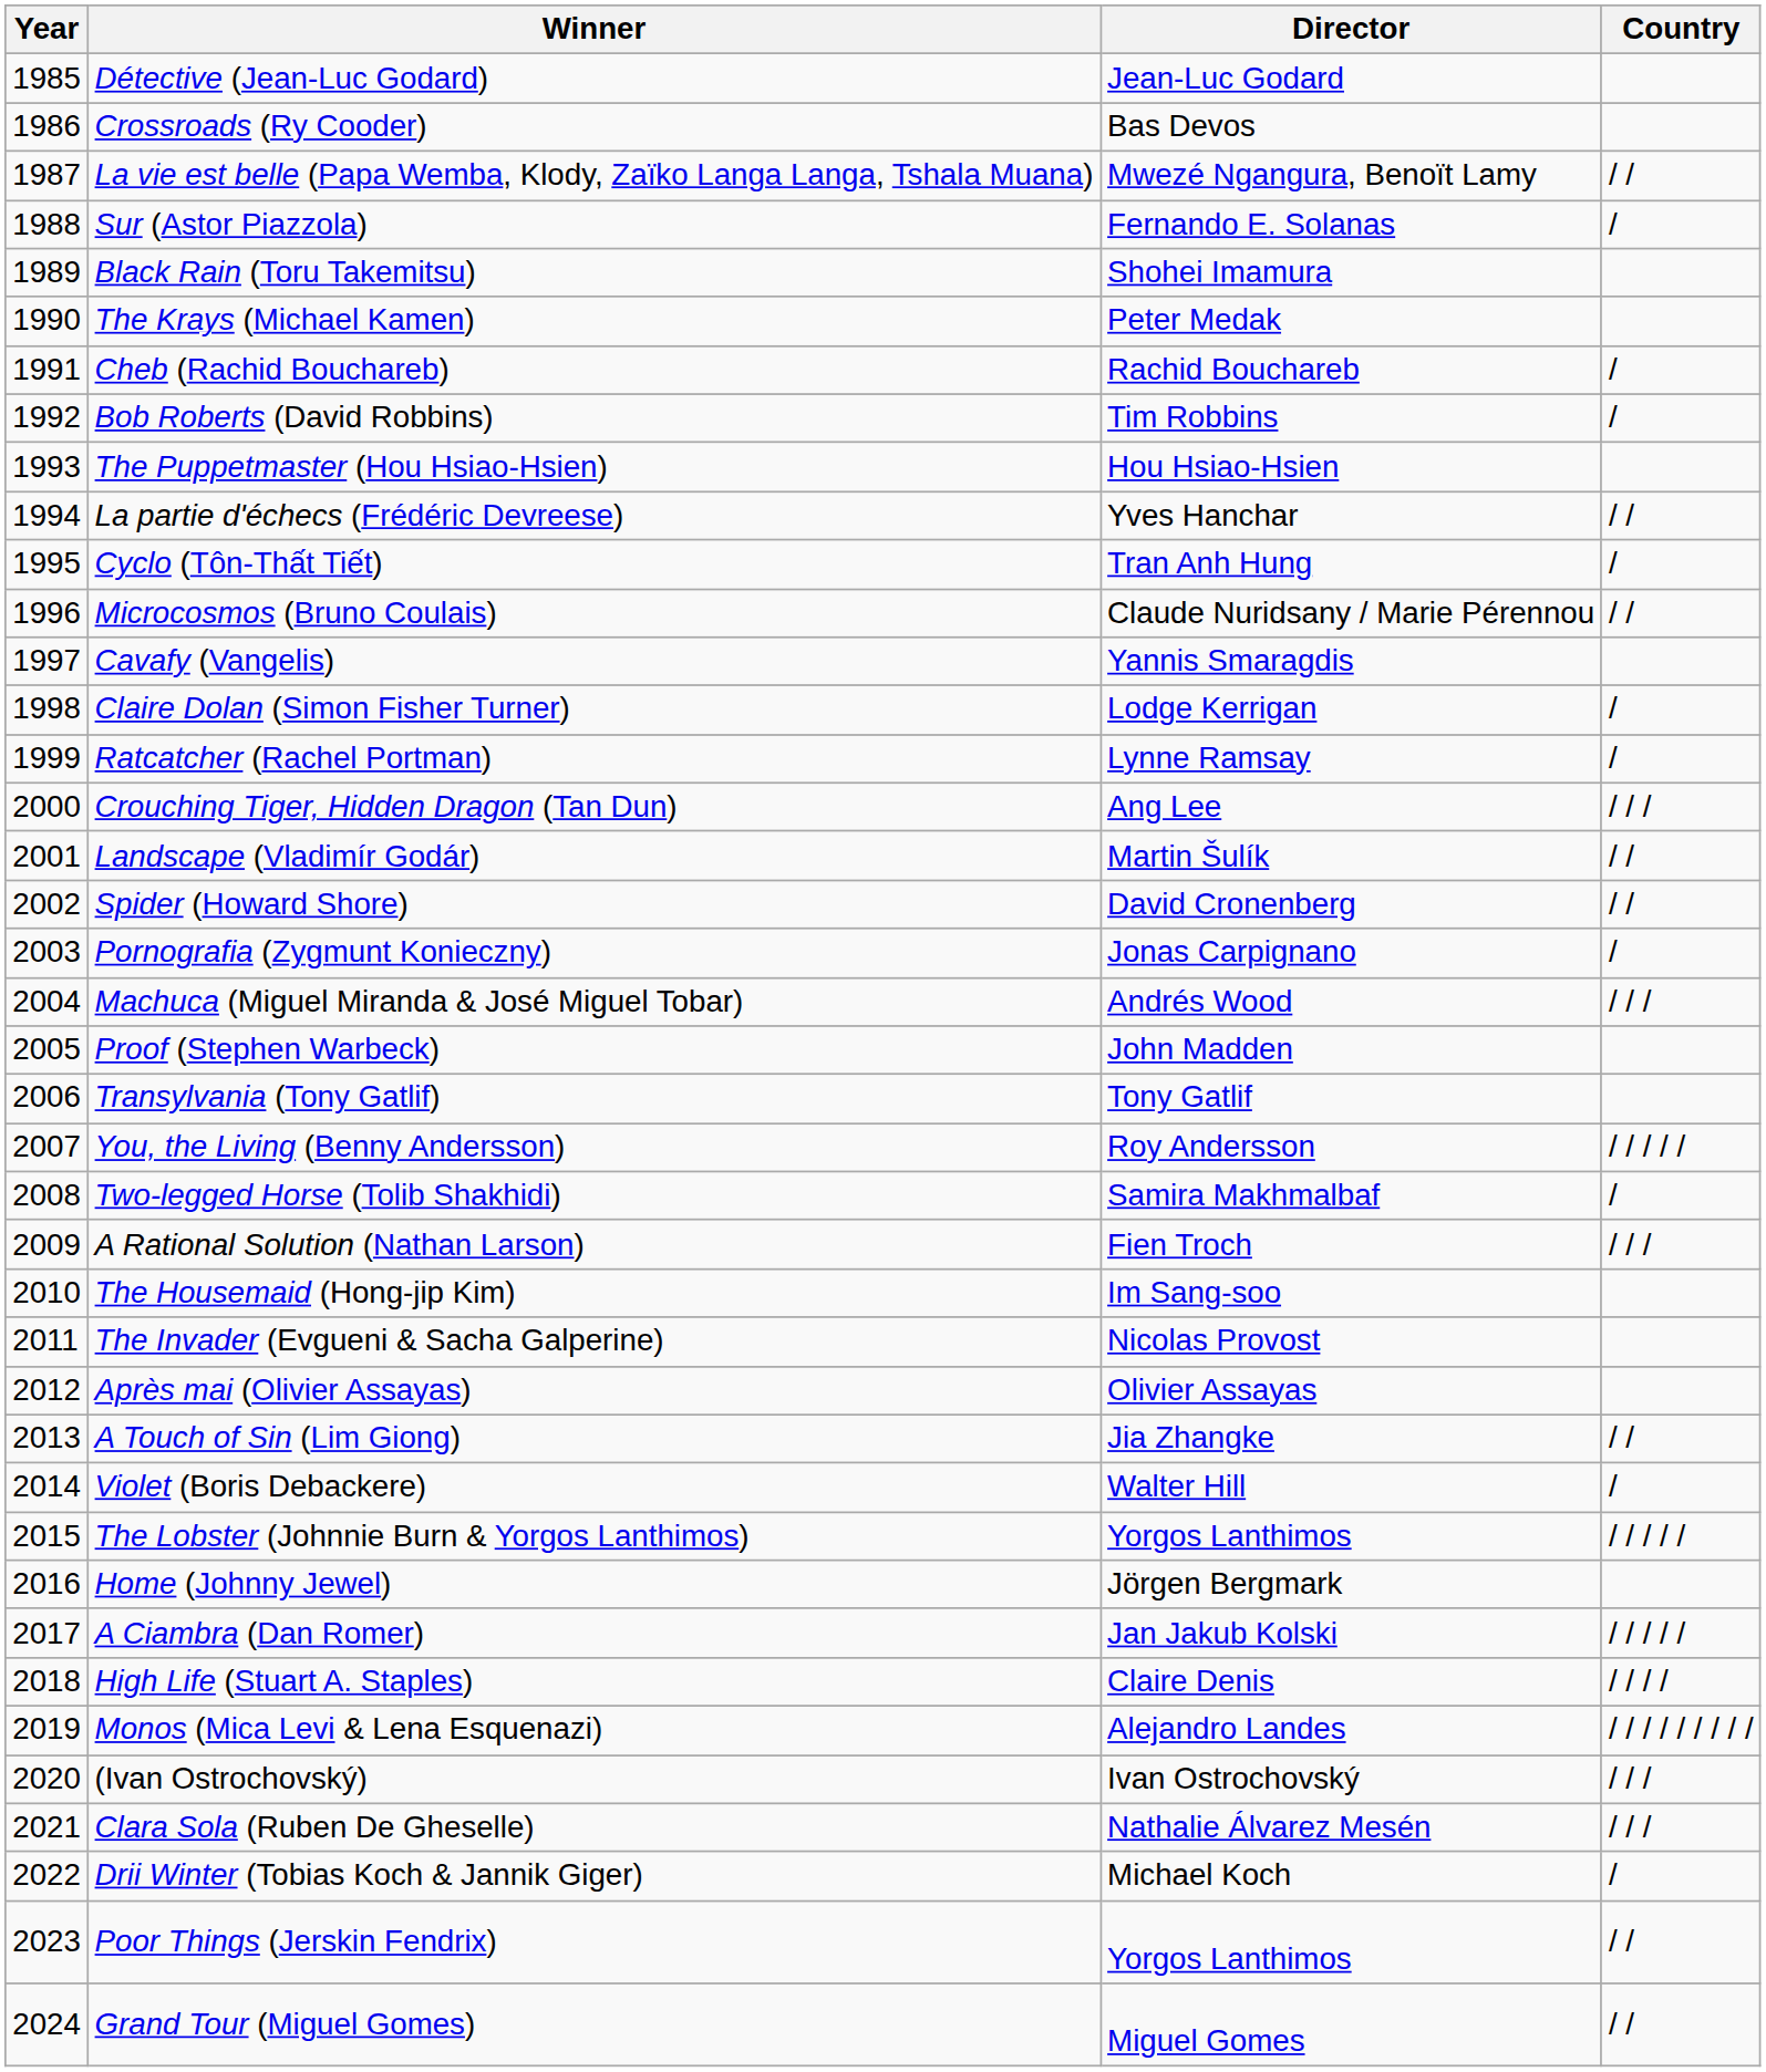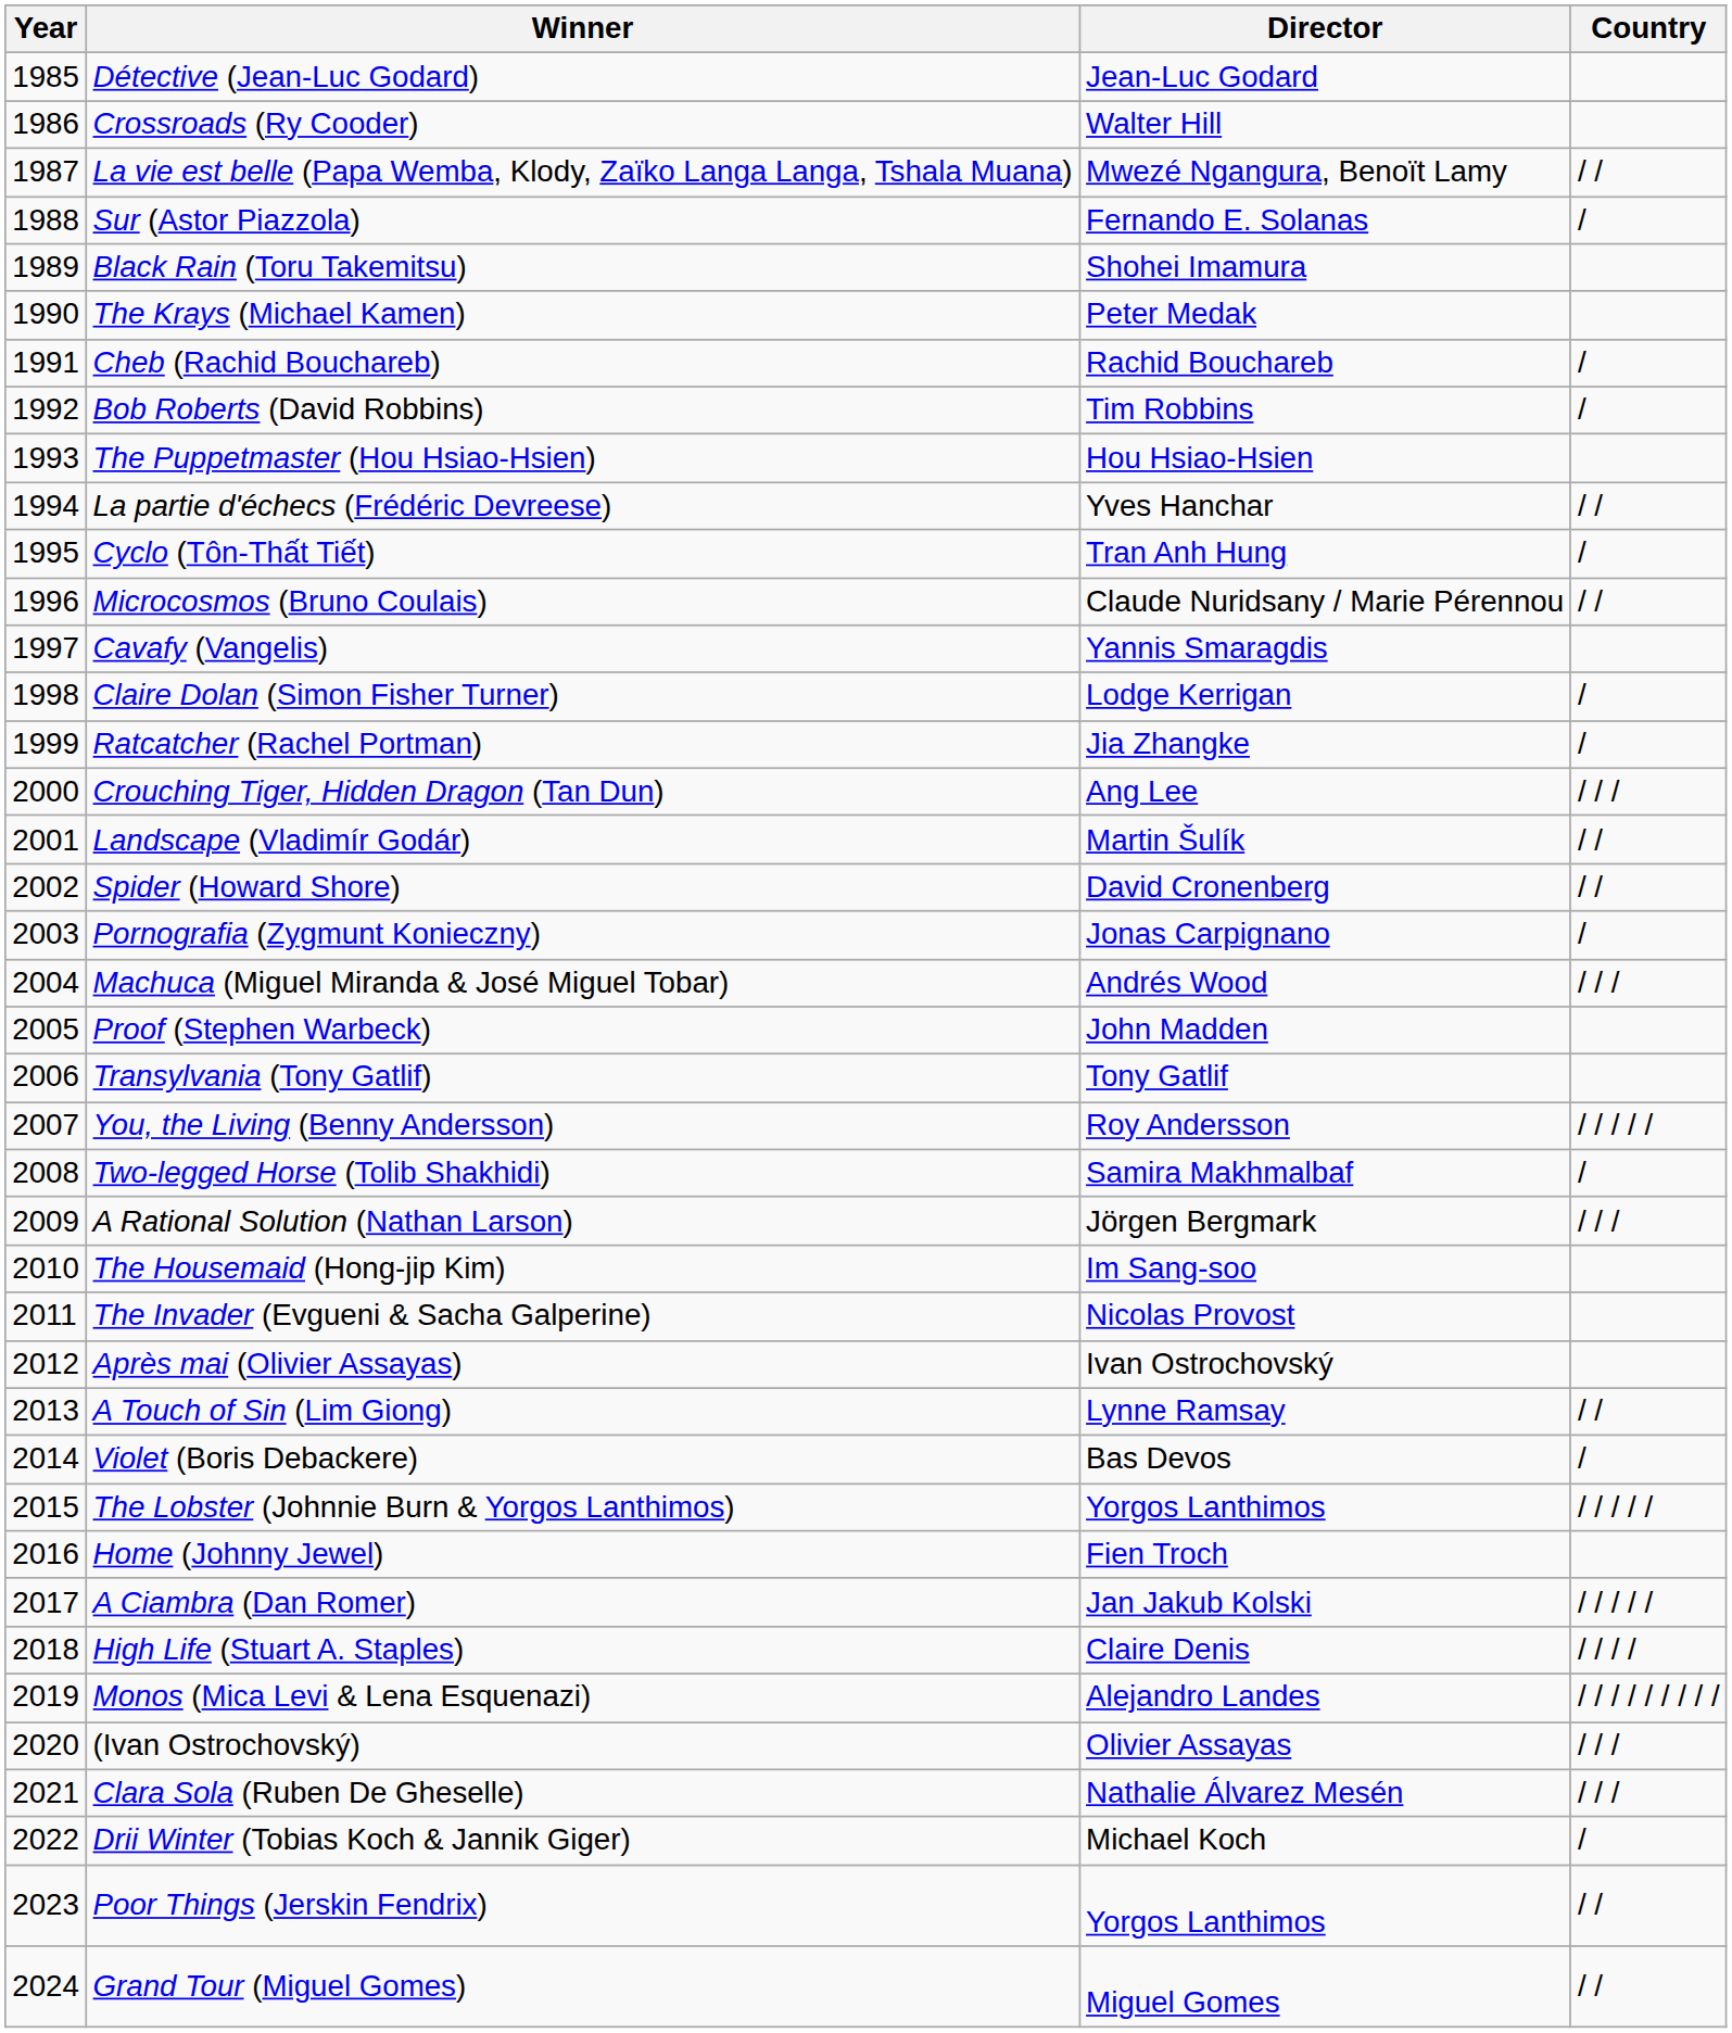 <table class="wikitable">
 <tr>
 <th>Year</th>
 <th>Winner</th>
 <th>Director</th>
 <th>Country</th>
 </tr>
 <tr>
 <td>1985</td>
 <td><em><a href='#'>Détective</a></em> (<a href='#'>Jean-Luc Godard</a>)</td>
 <td><a href='#'>Jean-Luc Godard</a></td>
 <td></td>
 </tr>
 <tr>
 <td>1986</td>
 <td><em><a href='#'>Crossroads</a></em> (<a href='#'>Ry Cooder</a>)</td>
-<td>Bas Devos</td>
+<td><a href='#'>Walter Hill</a></td>
 <td></td>
 </tr>
 <tr>
 <td>1987</td>
 <td><em><a href='#'>La vie est belle</a></em> (<a href='#'>Papa Wemba</a>, Klody, <a href='#'>Zaïko Langa Langa</a>, <a href='#'>Tshala Muana</a>)</td>
 <td><a href='#'>Mwezé Ngangura</a>, Benoït Lamy</td>
 <td> /  / </td>
 </tr>
 <tr>
 <td>1988</td>
 <td><em><a href='#'>Sur</a></em> (<a href='#'>Astor Piazzola</a>)</td>
 <td><a href='#'>Fernando E. Solanas</a></td>
 <td> / </td>
 </tr>
 <tr>
 <td>1989</td>
 <td><em><a href='#'>Black Rain</a></em> (<a href='#'>Toru Takemitsu</a>)</td>
 <td><a href='#'>Shohei Imamura</a></td>
 <td></td>
 </tr>
 <tr>
 <td>1990</td>
 <td><em><a href='#'>The Krays</a></em> (<a href='#'>Michael Kamen</a>)</td>
 <td><a href='#'>Peter Medak</a></td>
 <td></td>
 </tr>
 <tr>
 <td>1991</td>
 <td><em><a href='#'>Cheb</a></em> (<a href='#'>Rachid Bouchareb</a>)</td>
 <td><a href='#'>Rachid Bouchareb</a></td>
 <td> / </td>
 </tr>
 <tr>
 <td>1992</td>
 <td><em><a href='#'>Bob Roberts</a></em> (David Robbins)</td>
 <td><a href='#'>Tim Robbins</a></td>
 <td> / </td>
 </tr>
 <tr>
 <td>1993</td>
 <td><em><a href='#'>The Puppetmaster</a></em> (<a href='#'>Hou Hsiao-Hsien</a>)</td>
 <td><a href='#'>Hou Hsiao-Hsien</a></td>
 <td></td>
 </tr>
 <tr>
 <td>1994</td>
 <td><em>La partie d'échecs</em> (<a href='#'>Frédéric Devreese</a>)</td>
 <td>Yves Hanchar</td>
 <td> /  / </td>
 </tr>
 <tr>
 <td>1995</td>
 <td><em><a href='#'>Cyclo</a></em> (<a href='#'>Tôn-Thất Tiết</a>)</td>
 <td><a href='#'>Tran Anh Hung</a></td>
 <td> / </td>
 </tr>
 <tr>
 <td>1996</td>
 <td><em><a href='#'>Microcosmos</a></em> (<a href='#'>Bruno Coulais</a>)</td>
 <td>Claude Nuridsany / Marie Pérennou</td>
 <td> /  / </td>
 </tr>
 <tr>
 <td>1997</td>
 <td><em><a href='#'>Cavafy</a></em> (<a href='#'>Vangelis</a>)</td>
 <td><a href='#'>Yannis Smaragdis</a></td>
 <td></td>
 </tr>
 <tr>
 <td>1998</td>
 <td><em><a href='#'>Claire Dolan</a></em> (<a href='#'>Simon Fisher Turner</a>)</td>
 <td><a href='#'>Lodge Kerrigan</a></td>
 <td> / </td>
 </tr>
 <tr>
 <td>1999</td>
 <td><em><a href='#'>Ratcatcher</a></em> (<a href='#'>Rachel Portman</a>)</td>
-<td><a href='#'>Lynne Ramsay</a></td>
+<td><a href='#'>Jia Zhangke</a></td>
 <td> / </td>
 </tr>
 <tr>
 <td>2000</td>
 <td><em><a href='#'>Crouching Tiger, Hidden Dragon</a></em> (<a href='#'>Tan Dun</a>)</td>
 <td><a href='#'>Ang Lee</a></td>
 <td> /  /  / </td>
 </tr>
 <tr>
 <td>2001</td>
 <td><em><a href='#'>Landscape</a></em> (<a href='#'>Vladimír Godár</a>)</td>
 <td><a href='#'>Martin Šulík</a></td>
 <td> /  / </td>
 </tr>
 <tr>
 <td>2002</td>
 <td><em><a href='#'>Spider</a></em> (<a href='#'>Howard Shore</a>)</td>
 <td><a href='#'>David Cronenberg</a></td>
 <td> /  / </td>
 </tr>
 <tr>
 <td>2003</td>
 <td><em><a href='#'>Pornografia</a></em> (<a href='#'>Zygmunt Konieczny</a>)</td>
 <td><a href='#'>Jonas Carpignano</a></td>
 <td> / </td>
 </tr>
 <tr>
 <td>2004</td>
 <td><em><a href='#'>Machuca</a></em> (Miguel Miranda & José Miguel Tobar)</td>
 <td><a href='#'>Andrés Wood</a></td>
 <td> /  /  / </td>
 </tr>
 <tr>
 <td>2005</td>
 <td><em><a href='#'>Proof</a></em> (<a href='#'>Stephen Warbeck</a>)</td>
 <td><a href='#'>John Madden</a></td>
 <td></td>
 </tr>
 <tr>
 <td>2006</td>
 <td><em><a href='#'>Transylvania</a></em> (<a href='#'>Tony Gatlif</a>)</td>
 <td><a href='#'>Tony Gatlif</a></td>
 <td></td>
 </tr>
 <tr>
 <td>2007</td>
 <td><em><a href='#'>You, the Living</a></em> (<a href='#'>Benny Andersson</a>)</td>
 <td><a href='#'>Roy Andersson</a></td>
 <td> /  /  /  /  / </td>
 </tr>
 <tr>
 <td>2008</td>
 <td><em><a href='#'>Two-legged Horse</a></em> (<a href='#'>Tolib Shakhidi</a>)</td>
 <td><a href='#'>Samira Makhmalbaf</a></td>
 <td> / </td>
 </tr>
 <tr>
 <td>2009</td>
 <td><em>A Rational Solution</em> (<a href='#'>Nathan Larson</a>)</td>
-<td><a href='#'>Fien Troch</a></td>
+<td>Jörgen Bergmark</td>
 <td> /  /  / </td>
 </tr>
 <tr>
 <td>2010</td>
 <td><em><a href='#'>The Housemaid</a></em> (Hong-jip Kim)</td>
 <td><a href='#'>Im Sang-soo</a></td>
 <td></td>
 </tr>
 <tr>
 <td>2011</td>
 <td><em><a href='#'>The Invader</a></em> (Evgueni & Sacha Galperine)</td>
 <td><a href='#'>Nicolas Provost</a></td>
 <td></td>
 </tr>
 <tr>
 <td>2012</td>
 <td><em><a href='#'>Après mai</a></em> (<a href='#'>Olivier Assayas</a>)</td>
-<td><a href='#'>Olivier Assayas</a></td>
+<td>Ivan Ostrochovský</td>
 <td></td>
 </tr>
 <tr>
 <td>2013</td>
 <td><em><a href='#'>A Touch of Sin</a></em> (<a href='#'>Lim Giong</a>)</td>
-<td><a href='#'>Jia Zhangke</a></td>
+<td><a href='#'>Lynne Ramsay</a></td>
 <td> /  / </td>
 </tr>
 <tr>
 <td>2014</td>
 <td><em><a href='#'>Violet</a></em> (Boris Debackere)</td>
-<td><a href='#'>Walter Hill</a></td>
+<td>Bas Devos</td>
 <td> / </td>
 </tr>
 <tr>
 <td>2015</td>
 <td><em><a href='#'>The Lobster</a></em> (Johnnie Burn & <a href='#'>Yorgos Lanthimos</a>)</td>
 <td><a href='#'>Yorgos Lanthimos</a></td>
 <td> /  /  /  /  / </td>
 </tr>
 <tr>
 <td>2016</td>
 <td><em><a href='#'>Home</a></em> (<a href='#'>Johnny Jewel</a>)</td>
-<td>Jörgen Bergmark</td>
+<td><a href='#'>Fien Troch</a></td>
 <td></td>
 </tr>
 <tr>
 <td>2017</td>
 <td><em><a href='#'>A Ciambra</a></em> (<a href='#'>Dan Romer</a>)</td>
 <td><a href='#'>Jan Jakub Kolski</a></td>
 <td> /  /  /  /  / </td>
 </tr>
 <tr>
 <td>2018</td>
 <td><em><a href='#'>High Life</a></em> (<a href='#'>Stuart A. Staples</a>)</td>
 <td><a href='#'>Claire Denis</a></td>
 <td> /  /  /  / </td>
 </tr>
 <tr>
 <td>2019</td>
 <td><em><a href='#'>Monos</a></em> (<a href='#'>Mica Levi</a> & Lena Esquenazi)</td>
 <td><a href='#'>Alejandro Landes</a></td>
 <td> /  /  /  /  /  /  /  /  / </td>
 </tr>
 <tr>
 <td>2020</td>
 <td><em></em> (Ivan Ostrochovský)</td>
-<td>Ivan Ostrochovský</td>
+<td><a href='#'>Olivier Assayas</a></td>
 <td> /  /  / </td>
 </tr>
 <tr>
 <td>2021</td>
 <td><em><a href='#'>Clara Sola</a></em> (Ruben De Gheselle)</td>
 <td><a href='#'>Nathalie Álvarez Mesén</a></td>
 <td> /  /  / </td>
 </tr>
 <tr>
 <td>2022</td>
 <td><em><a href='#'>Drii Winter</a></em> (Tobias Koch & Jannik Giger)</td>
 <td>Michael Koch</td>
 <td> / </td>
 </tr>
 <tr>
 <td>2023</td>
 <td><em><a href='#'>Poor Things</a></em> (<a href='#'>Jerskin Fendrix</a>)</td>
 <td><br><a href='#'>Yorgos Lanthimos</a></td>
 <td> /  / </td>
 </tr>
 <tr>
 <td>2024</td>
 <td><em><a href='#'>Grand Tour</a></em> (<a href='#'>Miguel Gomes</a>)</td>
 <td><br><a href='#'>Miguel Gomes</a></td>
 <td> /  / </td>
 </tr>
 </table>
